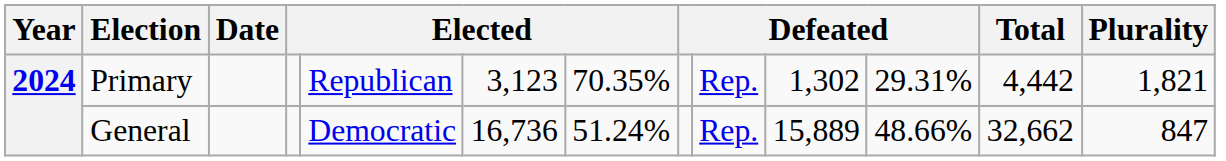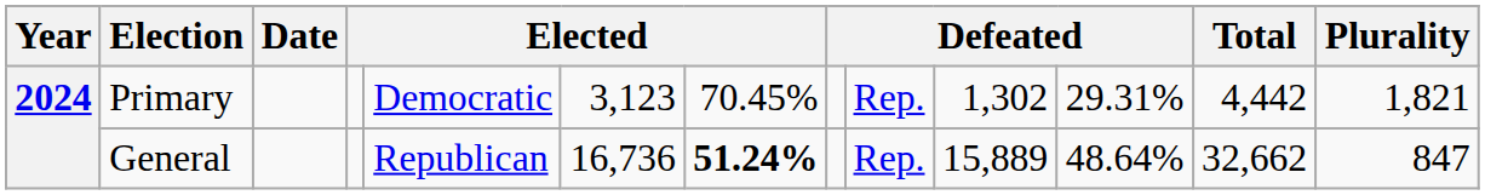 <table class="wikitable">
 <tr>
 <th>Year</th>
 <th>Election</th>
 <th>Date</th>
 <th colspan="4">Elected</th>
 <th colspan="4">Defeated</th>
 <th>Total</th>
 <th>Plurality</th>
 </tr>
 <tr>
 <th rowspan="2" valign="top"><a href='#'>2024</a></th>
 <td>Primary</td>
 <td></td>
 <td></td>
-<td valign="top" ><a href='#'>Republican</a></td>
+<td valign="top" ><a href='#'>Democratic</a></td>
 <td valign="top" align="right">3,123</td>
-<td valign="top" align="right">70.35%</td>
+<td valign="top" align="right">70.45%</td>
 <td></td>
 <td valign="top" ><a href='#'>Rep.</a></td>
 <td valign="top" align="right">1,302</td>
 <td valign="top" align="right">29.31%</td>
 <td valign="top" align="right">4,442</td>
 <td valign="top" align="right">1,821</td>
 </tr>
 <tr>
 <td valign="top">General</td>
 <td valign="top"></td>
 <td valign="top"></td>
-<td valign="top" ><a href='#'>Democratic</a></td>
+<td valign="top" ><a href='#'>Republican</a></td>
 <td align="right" valign="top">16,736</td>
-<td align="right" valign="top">51.24%</td>
+<td align="right" valign="top"><strong>51.24%</strong></td>
 <td valign="top"></td>
 <td valign="top" ><a href='#'>Rep.</a></td>
 <td align="right" valign="top">15,889</td>
-<td align="right" valign="top">48.66%</td>
+<td align="right" valign="top">48.64%</td>
 <td align="right" valign="top">32,662</td>
 <td align="right" valign="top">847</td>
 </tr>
 </table>
